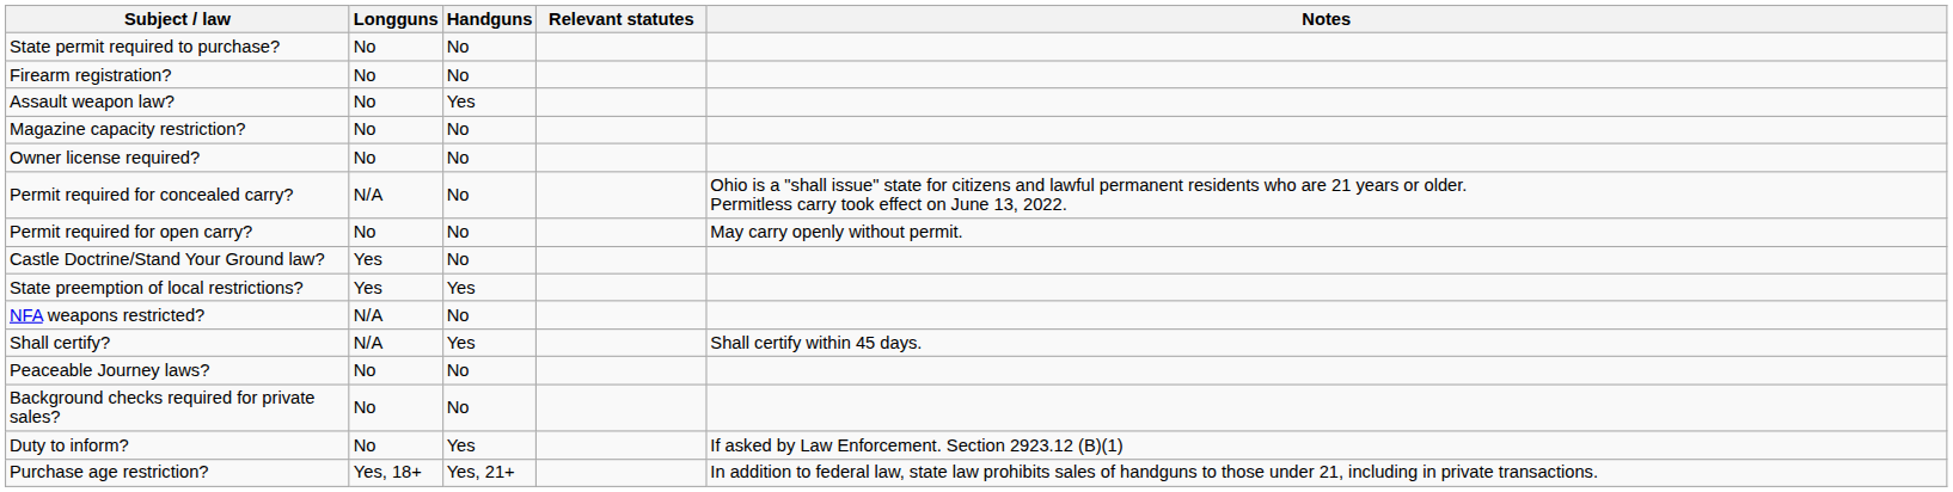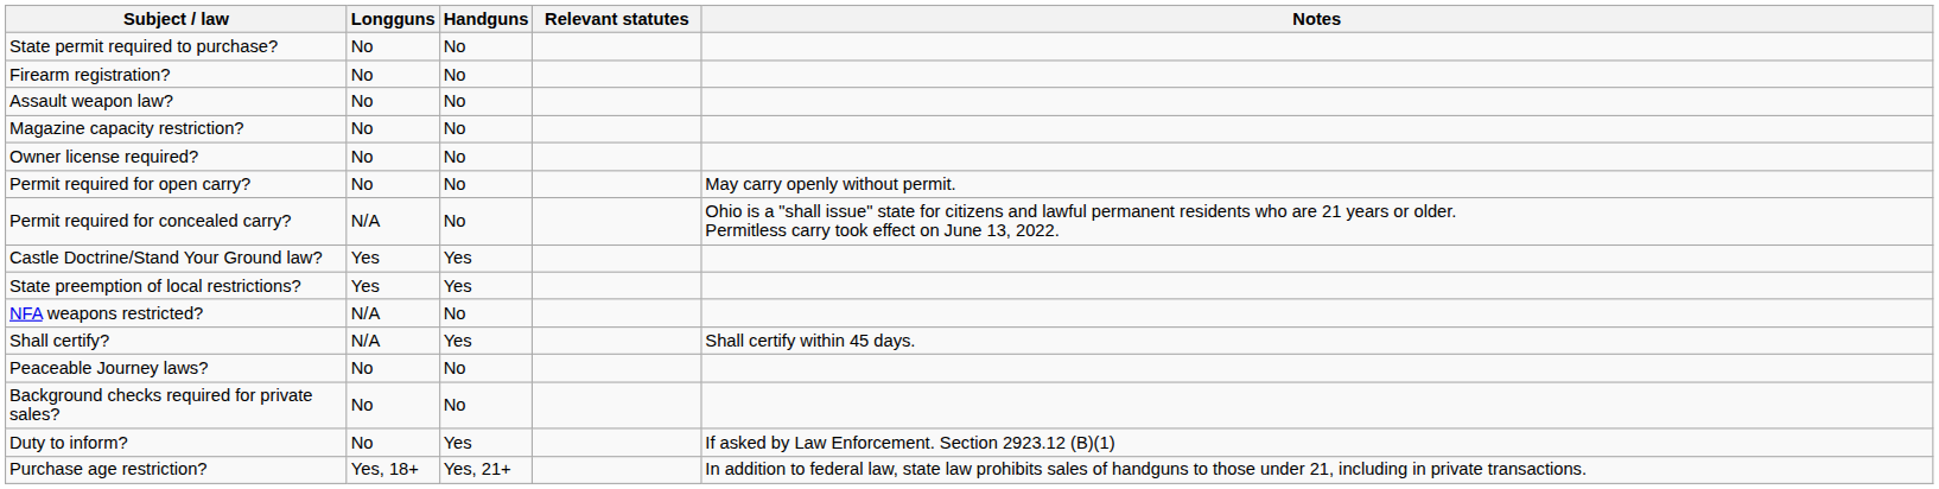 <table class="wikitable" style="font-size:85%; width:95%;">
 <tr>
 <th scope="col" style="width:260px;">Subject / law</th>
 <th scope="col" style="width:50px;">Longguns</th>
 <th scope="col" style="width:50px;">Handguns</th>
 <th scope="col" style="width:125px;">Relevant statutes</th>
 <th>Notes</th>
 </tr>
 <tr>
 <td>State permit required to purchase?</td>
 <td>No</td>
 <td>No</td>
 <td></td>
 <td></td>
 </tr>
 <tr>
 <td>Firearm registration?</td>
 <td>No</td>
 <td>No</td>
 <td></td>
 <td></td>
 </tr>
 <tr>
 <td>Assault weapon law?</td>
 <td>No</td>
-<td>Yes</td>
+<td>No</td>
 <td></td>
 <td></td>
 </tr>
 <tr>
 <td>Magazine capacity restriction?</td>
 <td>No</td>
 <td>No</td>
 <td></td>
 <td></td>
 </tr>
 <tr>
 <td>Owner license required?</td>
 <td>No</td>
 <td>No</td>
 <td></td>
 <td></td>
 </tr>
 <tr>
+<td>Permit required for open carry?</td>
+<td>No</td>
+<td>No</td>
+<td><br></td>
+<td>May carry openly without permit.</td>
+</tr>
+<tr>
 <td>Permit required for concealed carry?</td>
 <td>N/A</td>
 <td>No</td>
 <td><br><br></td>
 <td>Ohio is a "shall issue" state for citizens and lawful permanent residents who are 21 years or older.<br>Permitless carry took effect on June 13, 2022.</td>
 </tr>
 <tr>
-<td>Permit required for open carry?</td>
-<td>No</td>
-<td>No</td>
-<td><br></td>
-<td>May carry openly without permit.</td>
-</tr>
-<tr>
 <td>Castle Doctrine/Stand Your Ground law?</td>
 <td>Yes</td>
-<td>No</td>
+<td>Yes</td>
 <td></td>
 <td></td>
 </tr>
 <tr>
 <td>State preemption of local restrictions?</td>
 <td>Yes</td>
 <td>Yes</td>
 <td></td>
 <td></td>
 </tr>
 <tr>
 <td><a href='#'>NFA</a> weapons restricted?</td>
 <td>N/A</td>
 <td>No</td>
 <td></td>
 <td></td>
 </tr>
 <tr>
 <td>Shall certify?</td>
 <td>N/A</td>
 <td>Yes</td>
 <td></td>
 <td>Shall certify within 45 days.</td>
 </tr>
 <tr>
 <td>Peaceable Journey laws?</td>
 <td>No</td>
 <td>No</td>
 <td></td>
 <td></td>
 </tr>
 <tr>
 <td>Background checks required for private sales?</td>
 <td>No</td>
 <td>No</td>
 <td></td>
 <td></td>
 </tr>
 <tr>
 <td>Duty to inform?</td>
 <td>No</td>
 <td>Yes</td>
 <td><br></td>
 <td>If asked by Law Enforcement. Section 2923.12 (B)(1)</td>
 </tr>
 <tr>
 <td>Purchase age restriction?</td>
 <td>Yes, 18+</td>
 <td>Yes, 21+</td>
 <td></td>
 <td>In addition to federal law, state law prohibits sales of handguns to those under 21, including in private transactions.</td>
 </tr>
 </table>
